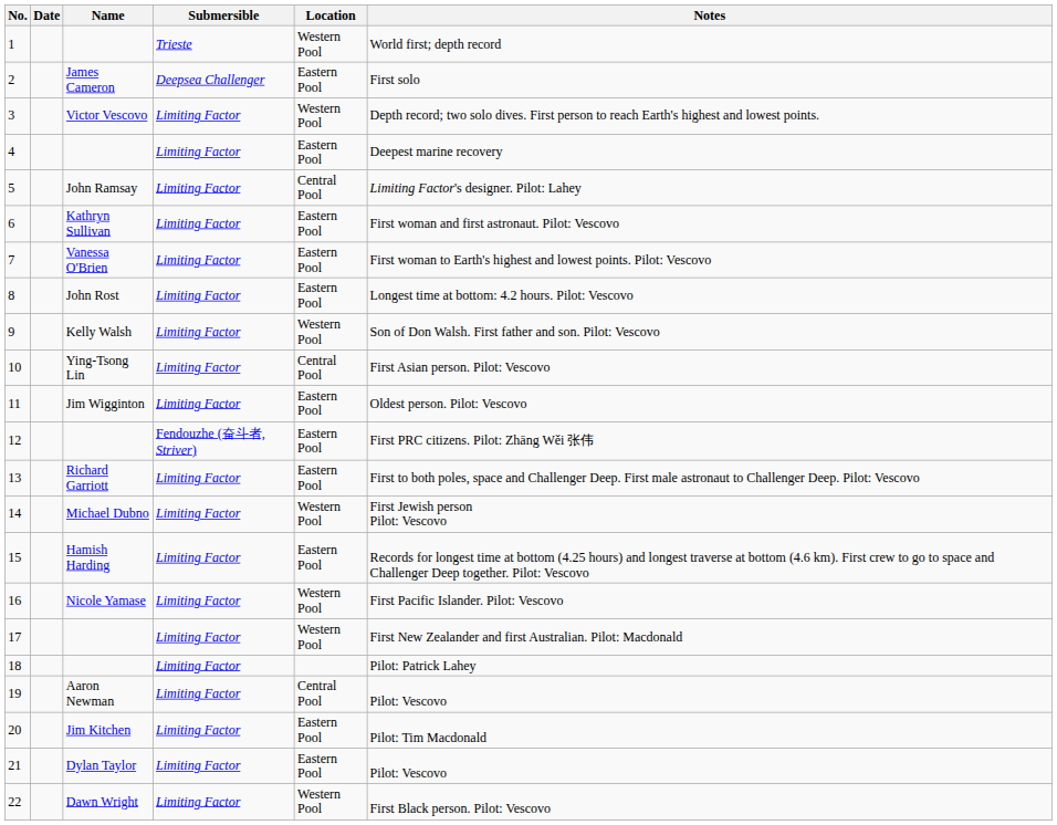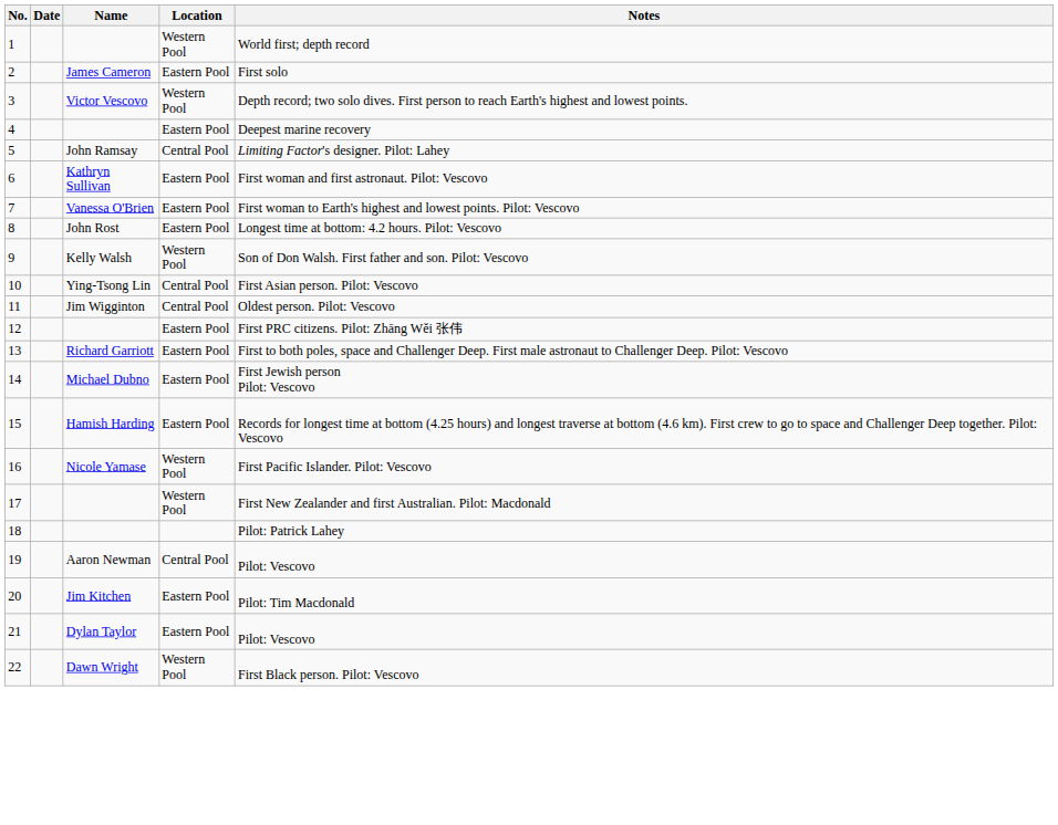 <table class="wikitable" style="margin-left: auto; margin-right: auto; border: none;">
 <tr>
 <th scope="col">No.</th>
 <th scope="col">Date</th>
 <th scope="col">Name</th>
-<th scope="col">Submersible</th>
 <th scope="col">Location</th>
 <th scope="col">Notes</th>
 </tr>
 <tr>
 <td>1</td>
 <td></td>
 <td></td>
-<td><a href='#'><em>Trieste</em></a></td>
 <td>Western Pool</td>
 <td>World first; depth record</td>
 </tr>
 <tr>
 <td>2</td>
 <td></td>
 <td><a href='#'>James Cameron</a></td>
-<td><em><a href='#'>Deepsea Challenger</a></em></td>
 <td>Eastern Pool</td>
 <td>First solo</td>
 </tr>
 <tr>
 <td>3</td>
 <td></td>
 <td><a href='#'>Victor Vescovo</a></td>
-<td><em><a href='#'>Limiting Factor</a></em></td>
 <td>Western Pool</td>
 <td>Depth record; two solo dives. First person to reach Earth's highest and lowest points.</td>
 </tr>
 <tr>
 <td>4</td>
 <td></td>
 <td></td>
-<td><em><a href='#'>Limiting Factor</a></em></td>
 <td>Eastern Pool</td>
 <td>Deepest marine recovery</td>
 </tr>
 <tr>
 <td>5</td>
 <td></td>
 <td>John Ramsay</td>
-<td><em><a href='#'>Limiting Factor</a></em></td>
 <td>Central Pool</td>
 <td><em>Limiting Factor</em>'s designer. Pilot: Lahey</td>
 </tr>
 <tr>
 <td>6</td>
 <td></td>
 <td><a href='#'>Kathryn Sullivan</a></td>
-<td><em><a href='#'>Limiting Factor</a></em></td>
 <td>Eastern Pool</td>
 <td>First woman and first astronaut. Pilot: Vescovo</td>
 </tr>
 <tr>
 <td>7</td>
 <td></td>
 <td><a href='#'>Vanessa O'Brien</a></td>
-<td><em><a href='#'>Limiting Factor</a></em></td>
 <td>Eastern Pool</td>
 <td>First woman to Earth's highest and lowest points. Pilot: Vescovo</td>
 </tr>
 <tr>
 <td>8</td>
 <td></td>
 <td>John Rost</td>
-<td><em><a href='#'>Limiting Factor</a></em></td>
 <td>Eastern Pool</td>
 <td>Longest time at bottom: 4.2 hours. Pilot: Vescovo</td>
 </tr>
 <tr>
 <td>9</td>
 <td></td>
 <td>Kelly Walsh</td>
-<td><em><a href='#'>Limiting Factor</a></em></td>
 <td>Western Pool</td>
 <td>Son of Don Walsh. First father and son. Pilot: Vescovo</td>
 </tr>
 <tr>
 <td>10</td>
 <td></td>
 <td>Ying-Tsong Lin</td>
-<td><em><a href='#'>Limiting Factor</a></em></td>
 <td>Central Pool</td>
 <td>First Asian person. Pilot: Vescovo</td>
 </tr>
 <tr>
 <td>11</td>
 <td></td>
 <td>Jim Wigginton</td>
-<td><em><a href='#'>Limiting Factor</a></em></td>
-<td>Eastern Pool</td>
+<td>Central Pool</td>
 <td>Oldest person. Pilot: Vescovo</td>
 </tr>
 <tr>
 <td>12</td>
 <td></td>
 <td></td>
-<td><a href='#'>Fendouzhe (奋斗者, <em>Striver</em>)</a></td>
 <td>Eastern Pool</td>
 <td>First PRC citizens. Pilot: Zhāng Wěi 张伟 </td>
 </tr>
 <tr>
 <td>13</td>
 <td></td>
 <td><a href='#'>Richard Garriott</a></td>
-<td><em><a href='#'>Limiting Factor</a></em></td>
 <td>Eastern Pool</td>
 <td>First to both poles, space and Challenger Deep. First male astronaut to Challenger Deep. Pilot: Vescovo </td>
 </tr>
 <tr>
 <td>14</td>
 <td></td>
 <td><a href='#'>Michael Dubno</a></td>
-<td><em><a href='#'>Limiting Factor</a></em></td>
-<td>Western Pool</td>
+<td>Eastern Pool</td>
 <td>First Jewish person<br>Pilot: Vescovo</td>
 </tr>
 <tr>
 <td>15</td>
 <td></td>
 <td><a href='#'>Hamish Harding</a></td>
-<td><em><a href='#'>Limiting Factor</a></em></td>
 <td>Eastern Pool</td>
 <td><br>Records for longest time at bottom (4.25 hours) and longest traverse at bottom (4.6 km). First crew to go to space and Challenger Deep together. Pilot: Vescovo</td>
 </tr>
 <tr>
 <td>16</td>
 <td></td>
 <td><a href='#'>Nicole Yamase</a></td>
-<td><em><a href='#'>Limiting Factor</a></em></td>
 <td>Western Pool</td>
 <td>First Pacific Islander. Pilot: Vescovo</td>
 </tr>
 <tr>
 <td>17</td>
 <td></td>
 <td></td>
-<td><em><a href='#'>Limiting Factor</a></em></td>
 <td>Western Pool</td>
 <td>First New Zealander and first Australian. Pilot: Macdonald</td>
 </tr>
 <tr>
 <td>18</td>
 <td></td>
 <td></td>
-<td><em><a href='#'>Limiting Factor</a></em></td>
 <td></td>
 <td>Pilot: Patrick Lahey</td>
 </tr>
 <tr>
 <td>19</td>
 <td></td>
 <td>Aaron Newman</td>
-<td><em><a href='#'>Limiting Factor</a></em></td>
 <td>Central Pool</td>
 <td><br>Pilot: Vescovo</td>
 </tr>
 <tr>
 <td>20</td>
 <td></td>
 <td><a href='#'>Jim Kitchen</a></td>
-<td><em><a href='#'>Limiting Factor</a></em></td>
 <td>Eastern Pool</td>
 <td><br>Pilot: Tim Macdonald </td>
 </tr>
 <tr>
 <td>21</td>
 <td></td>
 <td><a href='#'>Dylan Taylor</a></td>
-<td><em><a href='#'>Limiting Factor</a></em></td>
 <td>Eastern Pool</td>
 <td><br>Pilot: Vescovo</td>
 </tr>
 <tr>
 <td>22</td>
 <td></td>
 <td><a href='#'>Dawn Wright</a></td>
-<td><em><a href='#'>Limiting Factor</a></em></td>
 <td>Western Pool</td>
 <td><br>First Black person. Pilot: Vescovo </td>
 </tr>
 </table>
